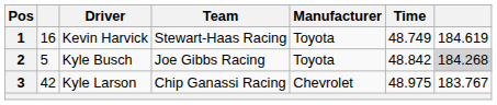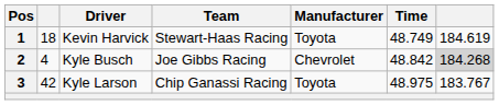 <table class="wikitable" style="font-size:95%">
 <tr>
 <th>Pos</th>
 <th></th>
 <th>Driver</th>
 <th>Team</th>
 <th>Manufacturer</th>
 <th>Time</th>
 <th></th>
 </tr>
 <tr>
 <th>1</th>
-<td>16</td>
+<td>18</td>
 <td>Kevin Harvick</td>
 <td>Stewart-Haas Racing</td>
 <td>Toyota</td>
 <td>48.749</td>
 <td>184.619</td>
 </tr>
 <tr>
 <th>2</th>
-<td>5</td>
+<td>4</td>
 <td>Kyle Busch</td>
 <td>Joe Gibbs Racing</td>
-<td>Toyota</td>
+<td>Chevrolet</td>
 <td>48.842</td>
 <td style="background: lightgrey;">184.268</td>
 </tr>
 <tr>
 <th>3</th>
 <td>42</td>
 <td>Kyle Larson</td>
 <td>Chip Ganassi Racing</td>
-<td>Chevrolet</td>
+<td>Toyota</td>
 <td>48.975</td>
 <td>183.767</td>
 </tr>
 <tr>
 <th colspan="7"></th>
 </tr>
 </table>
